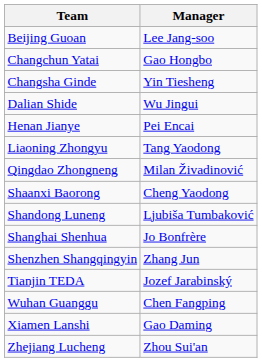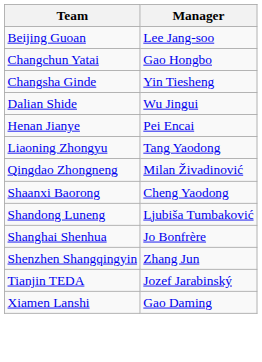 <table class="wikitable sortable" style="font-size:95%">
 <tr>
 <th>Team</th>
 <th>Manager</th>
 </tr>
 <tr>
 <td><a href='#'>Beijing Guoan</a></td>
 <td> <a href='#'>Lee Jang-soo</a></td>
 </tr>
 <tr>
 <td><a href='#'>Changchun Yatai</a></td>
 <td> <a href='#'>Gao Hongbo</a></td>
 </tr>
 <tr>
 <td><a href='#'>Changsha Ginde</a></td>
 <td> <a href='#'>Yin Tiesheng</a></td>
 </tr>
 <tr>
 <td><a href='#'>Dalian Shide</a></td>
 <td> <a href='#'>Wu Jingui</a></td>
 </tr>
 <tr>
 <td><a href='#'>Henan Jianye</a></td>
 <td> <a href='#'>Pei Encai</a></td>
 </tr>
 <tr>
 <td><a href='#'>Liaoning Zhongyu</a></td>
 <td> <a href='#'>Tang Yaodong</a></td>
 </tr>
 <tr>
 <td><a href='#'>Qingdao Zhongneng</a></td>
 <td> <a href='#'>Milan Živadinović</a></td>
 </tr>
 <tr>
 <td><a href='#'>Shaanxi Baorong</a></td>
 <td> <a href='#'>Cheng Yaodong</a></td>
 </tr>
 <tr>
 <td><a href='#'>Shandong Luneng</a></td>
 <td> <a href='#'>Ljubiša Tumbaković</a></td>
 </tr>
 <tr>
 <td><a href='#'>Shanghai Shenhua</a></td>
 <td> <a href='#'>Jo Bonfrère</a></td>
 </tr>
 <tr>
 <td><a href='#'>Shenzhen Shangqingyin</a></td>
 <td> <a href='#'>Zhang Jun</a></td>
 </tr>
 <tr>
 <td><a href='#'>Tianjin TEDA</a></td>
 <td> <a href='#'>Jozef Jarabinský</a></td>
 </tr>
 <tr>
-<td><a href='#'>Wuhan Guanggu</a></td>
-<td> <a href='#'>Chen Fangping</a></td>
-</tr>
-<tr>
 <td><a href='#'>Xiamen Lanshi</a></td>
 <td> <a href='#'>Gao Daming</a></td>
 </tr>
-<tr>
-<td><a href='#'>Zhejiang Lucheng</a></td>
-<td> <a href='#'>Zhou Sui'an</a></td>
-</tr>
 </table>
